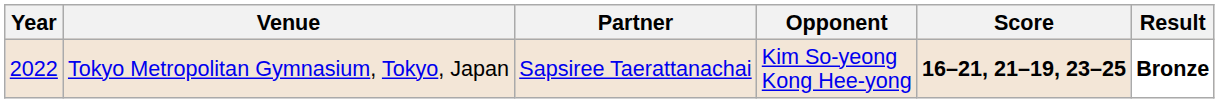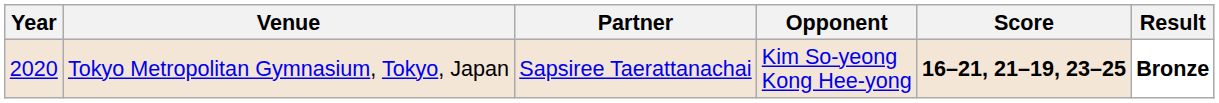 <table class="sortable wikitable" style="font-size: 90%;">
 <tr>
 <th>Year</th>
 <th>Venue</th>
 <th>Partner</th>
 <th>Opponent</th>
 <th>Score</th>
 <th>Result</th>
 </tr>
 <tr style="background:#F3E6D7">
-<td align="center"><a href='#'>2022</a></td>
+<td align="center"><a href='#'>2020</a></td>
 <td align="left"><a href='#'>Tokyo Metropolitan Gymnasium</a>, <a href='#'>Tokyo</a>, Japan</td>
 <td align="left"> <a href='#'>Sapsiree Taerattanachai</a></td>
 <td align="left"> <a href='#'>Kim So-yeong</a><br> <a href='#'>Kong Hee-yong</a></td>
 <td align="left"><strong>16–21, 21–19, 23–25</strong></td>
 <td style="text-align:left; background:white"> <strong>Bronze</strong></td>
 </tr>
 </table>
